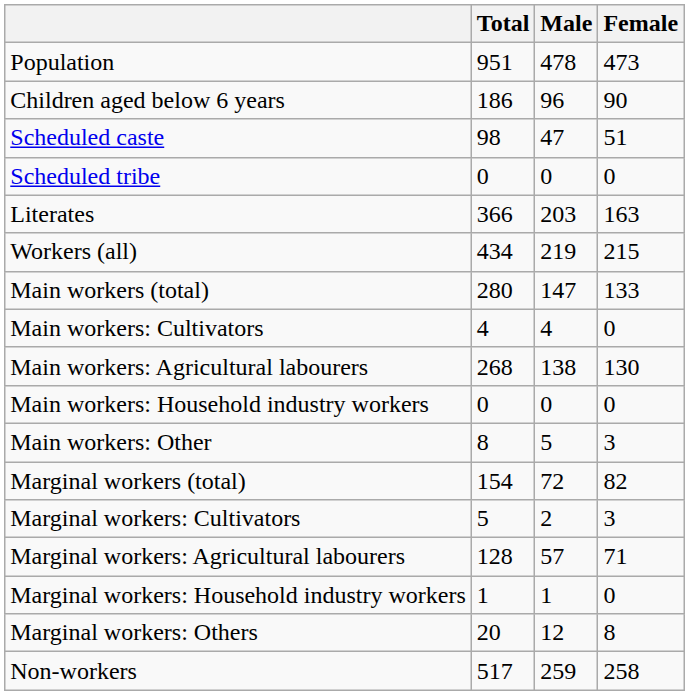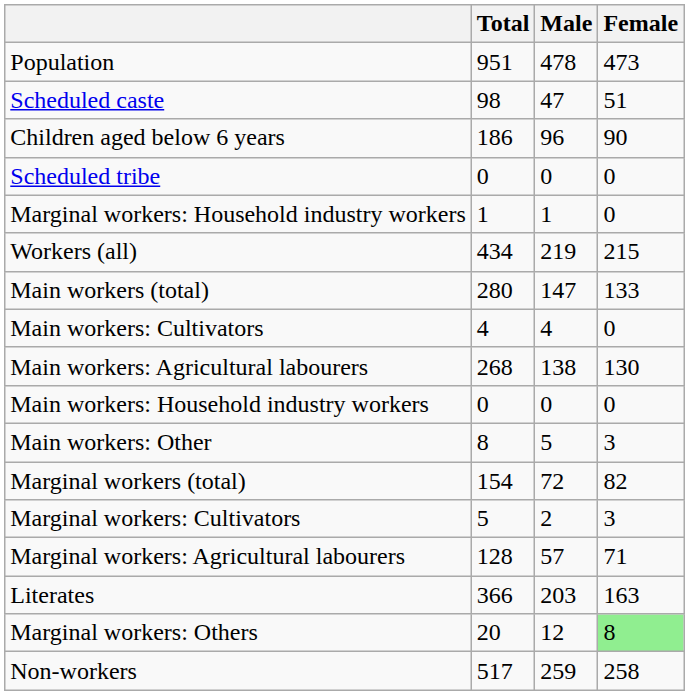 <table class="wikitable sortable">
 <tr>
 <th></th>
 <th>Total</th>
 <th>Male</th>
 <th>Female</th>
 </tr>
 <tr>
 <td>Population</td>
 <td>951</td>
 <td>478</td>
 <td>473</td>
 </tr>
 <tr>
+<td><a href='#'>Scheduled caste</a></td>
+<td>98</td>
+<td>47</td>
+<td>51</td>
+</tr>
+<tr>
 <td>Children aged below 6 years</td>
 <td>186</td>
 <td>96</td>
 <td>90</td>
-</tr>
-<tr>
-<td><a href='#'>Scheduled caste</a></td>
-<td>98</td>
-<td>47</td>
-<td>51</td>
 </tr>
 <tr>
 <td><a href='#'>Scheduled tribe</a></td>
 <td>0</td>
 <td>0</td>
 <td>0</td>
 </tr>
 <tr>
-<td>Literates</td>
-<td>366</td>
-<td>203</td>
-<td>163</td>
+<td>Marginal workers: Household industry workers</td>
+<td>1</td>
+<td>1</td>
+<td>0</td>
 </tr>
 <tr>
 <td>Workers (all)</td>
 <td>434</td>
 <td>219</td>
 <td>215</td>
 </tr>
 <tr>
 <td>Main workers (total)</td>
 <td>280</td>
 <td>147</td>
 <td>133</td>
 </tr>
 <tr>
 <td>Main workers: Cultivators</td>
 <td>4</td>
 <td>4</td>
 <td>0</td>
 </tr>
 <tr>
 <td>Main workers: Agricultural labourers</td>
 <td>268</td>
 <td>138</td>
 <td>130</td>
 </tr>
 <tr>
 <td>Main workers: Household industry workers</td>
 <td>0</td>
 <td>0</td>
 <td>0</td>
 </tr>
 <tr>
 <td>Main workers: Other</td>
 <td>8</td>
 <td>5</td>
 <td>3</td>
 </tr>
 <tr>
 <td>Marginal workers (total)</td>
 <td>154</td>
 <td>72</td>
 <td>82</td>
 </tr>
 <tr>
 <td>Marginal workers: Cultivators</td>
 <td>5</td>
 <td>2</td>
 <td>3</td>
 </tr>
 <tr>
 <td>Marginal workers: Agricultural labourers</td>
 <td>128</td>
 <td>57</td>
 <td>71</td>
 </tr>
 <tr>
-<td>Marginal workers: Household industry workers</td>
-<td>1</td>
-<td>1</td>
-<td>0</td>
+<td>Literates</td>
+<td>366</td>
+<td>203</td>
+<td>163</td>
 </tr>
 <tr>
 <td>Marginal workers: Others</td>
 <td>20</td>
 <td>12</td>
-<td>8</td>
+<td style="background: lightgreen;">8</td>
 </tr>
 <tr>
 <td>Non-workers</td>
 <td>517</td>
 <td>259</td>
 <td>258</td>
 </tr>
 </table>
